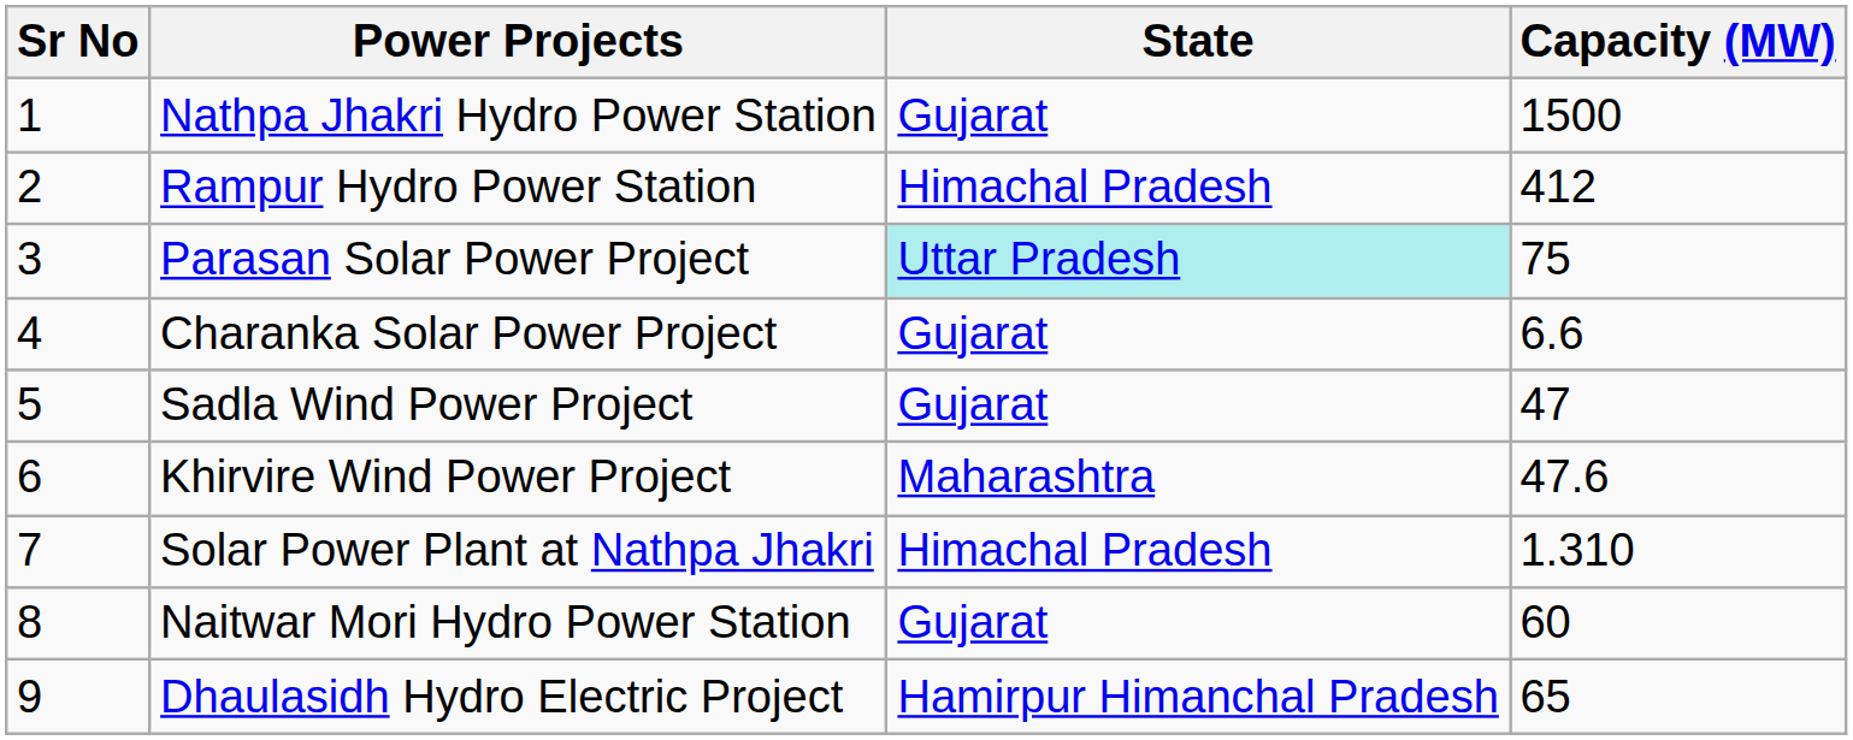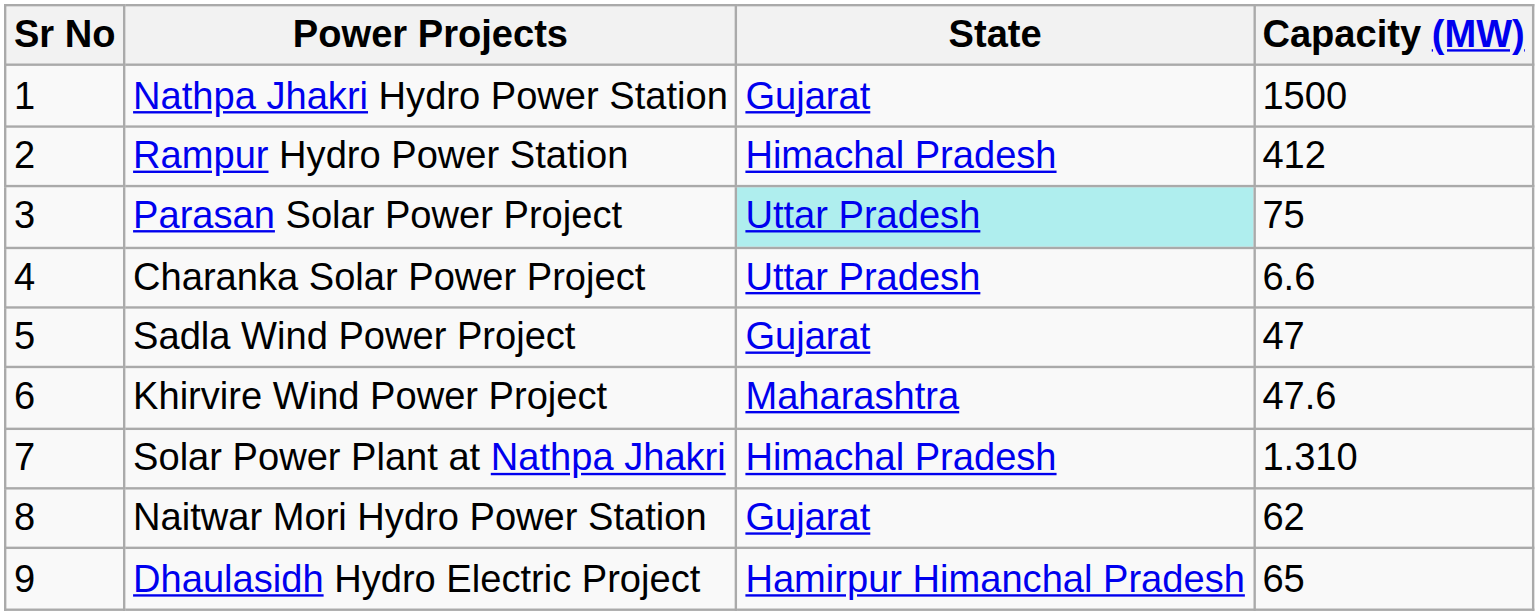 <table class="wikitable">
 <tr>
 <th>Sr No</th>
 <th>Power Projects</th>
 <th>State</th>
 <th>Capacity <a href='#'>(MW)</a></th>
 </tr>
 <tr>
 <td>1</td>
 <td><a href='#'>Nathpa Jhakri</a> Hydro Power Station</td>
 <td><a href='#'>Gujarat</a></td>
 <td>1500</td>
 </tr>
 <tr>
 <td>2</td>
 <td><a href='#'>Rampur</a> Hydro Power Station</td>
 <td><a href='#'>Himachal Pradesh</a></td>
 <td>412</td>
 </tr>
 <tr>
 <td>3</td>
 <td><a href='#'>Parasan</a> Solar Power Project</td>
 <td style="background: paleturquoise;"><a href='#'>Uttar Pradesh</a></td>
 <td>75</td>
 </tr>
 <tr>
 <td>4</td>
 <td>Charanka Solar Power Project</td>
-<td><a href='#'>Gujarat</a></td>
+<td><a href='#'>Uttar Pradesh</a></td>
 <td>6.6</td>
 </tr>
 <tr>
 <td>5</td>
 <td>Sadla Wind Power Project</td>
 <td><a href='#'>Gujarat</a></td>
 <td>47</td>
 </tr>
 <tr>
 <td>6</td>
 <td>Khirvire Wind Power Project</td>
 <td><a href='#'>Maharashtra</a></td>
 <td>47.6</td>
 </tr>
 <tr>
 <td>7</td>
 <td>Solar Power Plant at <a href='#'>Nathpa Jhakri</a></td>
 <td><a href='#'>Himachal Pradesh</a></td>
 <td>1.310</td>
 </tr>
 <tr>
 <td>8</td>
 <td>Naitwar Mori Hydro Power Station</td>
 <td><a href='#'>Gujarat</a></td>
-<td>60</td>
+<td>62</td>
 </tr>
 <tr>
 <td>9</td>
 <td><a href='#'>Dhaulasidh</a> Hydro Electric Project</td>
 <td><a href='#'>Hamirpur Himanchal Pradesh</a></td>
 <td>65</td>
 </tr>
 </table>
